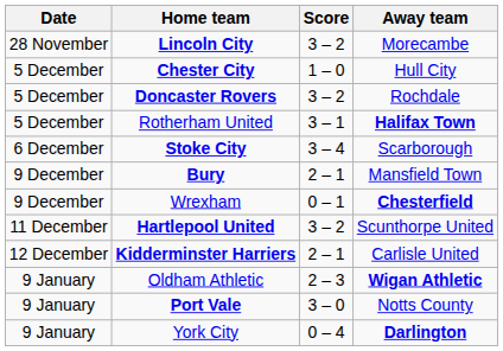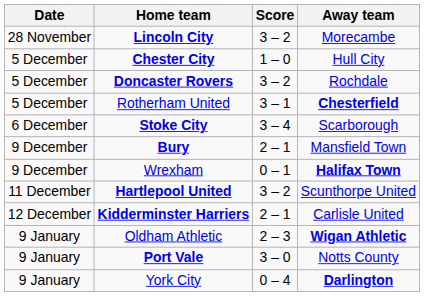 <table class="wikitable" style="text-align: center">
 <tr>
 <th>Date</th>
 <th>Home team</th>
 <th>Score</th>
 <th>Away team</th>
 </tr>
 <tr>
 <td>28 November</td>
 <td><strong><a href='#'>Lincoln City</a></strong></td>
 <td>3 – 2</td>
 <td><a href='#'>Morecambe</a></td>
 </tr>
 <tr>
 <td>5 December</td>
 <td><strong><a href='#'>Chester City</a></strong></td>
 <td>1 – 0</td>
 <td><a href='#'>Hull City</a></td>
 </tr>
 <tr>
 <td>5 December</td>
 <td><strong><a href='#'>Doncaster Rovers</a></strong></td>
 <td>3 – 2</td>
 <td><a href='#'>Rochdale</a></td>
 </tr>
 <tr>
 <td>5 December</td>
 <td><a href='#'>Rotherham United</a></td>
 <td>3 – 1</td>
-<td><strong><a href='#'>Halifax Town</a></strong></td>
+<td><strong><a href='#'>Chesterfield</a></strong></td>
 </tr>
 <tr>
 <td>6 December</td>
 <td><strong><a href='#'>Stoke City</a></strong></td>
 <td>3 – 4</td>
 <td><a href='#'>Scarborough</a></td>
 </tr>
 <tr>
 <td>9 December</td>
 <td><strong><a href='#'>Bury</a></strong></td>
 <td>2 – 1</td>
 <td><a href='#'>Mansfield Town</a></td>
 </tr>
 <tr>
 <td>9 December</td>
 <td><a href='#'>Wrexham</a></td>
 <td>0 – 1</td>
-<td><strong><a href='#'>Chesterfield</a></strong></td>
+<td><strong><a href='#'>Halifax Town</a></strong></td>
 </tr>
 <tr>
 <td>11 December</td>
 <td><strong><a href='#'>Hartlepool United</a></strong></td>
 <td>3 – 2</td>
 <td><a href='#'>Scunthorpe United</a></td>
 </tr>
 <tr>
 <td>12 December</td>
 <td><strong><a href='#'>Kidderminster Harriers</a></strong></td>
 <td>2 – 1</td>
 <td><a href='#'>Carlisle United</a></td>
 </tr>
 <tr>
 <td>9 January</td>
 <td><a href='#'>Oldham Athletic</a></td>
 <td>2 – 3</td>
 <td><strong><a href='#'>Wigan Athletic</a></strong></td>
 </tr>
 <tr>
 <td>9 January</td>
 <td><strong><a href='#'>Port Vale</a></strong></td>
 <td>3 – 0</td>
 <td><a href='#'>Notts County</a></td>
 </tr>
 <tr>
 <td>9 January</td>
 <td><a href='#'>York City</a></td>
 <td>0 – 4</td>
 <td><strong><a href='#'>Darlington</a></strong></td>
 </tr>
 </table>
